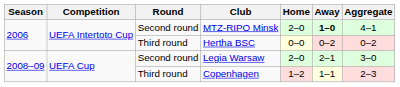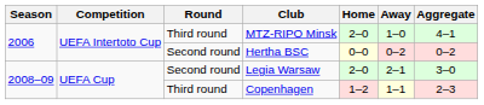 <table class="wikitable">
 <tr>
 <th>Season</th>
 <th>Competition</th>
 <th>Round</th>
 <th>Club</th>
 <th>Home</th>
 <th>Away</th>
 <th>Aggregate</th>
 </tr>
 <tr>
 <td rowspan="2"><a href='#'>2006</a></td>
 <td rowspan="2"><a href='#'>UEFA Intertoto Cup</a></td>
-<td>Second round</td>
+<td>Third round</td>
 <td> <a href='#'>MTZ-RIPO Minsk</a></td>
 <td bgcolor="#ddffdd" style="text-align:center;">2–0</td>
-<td bgcolor="#ddffdd" style="text-align:center;"><strong>1–0</strong></td>
+<td bgcolor="#ddffdd" style="text-align:center;">1–0</td>
 <td bgcolor="#ddffdd" style="text-align:center;">4–1</td>
 </tr>
 <tr>
-<td>Third round</td>
+<td>Second round</td>
 <td> <a href='#'>Hertha BSC</a></td>
 <td bgcolor="#ffffdd" style="text-align:center;">0–0</td>
 <td bgcolor="#ffdddd" style="text-align:center;">0–2</td>
 <td bgcolor="#ffdddd" style="text-align:center;">0–2</td>
 </tr>
 <tr>
 <td rowspan="2"><a href='#'>2008–09</a></td>
 <td rowspan="2"><a href='#'>UEFA Cup</a></td>
 <td>Second round</td>
 <td> <a href='#'>Legia Warsaw</a></td>
 <td bgcolor="#ddffdd" style="text-align:center;">2–0</td>
 <td bgcolor="#ddffdd" style="text-align:center;">2–1</td>
 <td bgcolor="#ddffdd" style="text-align:center;">3–0</td>
 </tr>
 <tr>
 <td>Third round</td>
 <td> <a href='#'>Copenhagen</a></td>
 <td bgcolor="#ffdddd" style="text-align:center;">1–2</td>
 <td bgcolor="#ffffdd" style="text-align:center;">1–1</td>
 <td bgcolor="#ffdddd" style="text-align:center;">2–3</td>
 </tr>
 </table>
